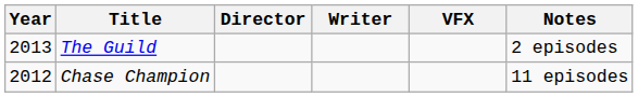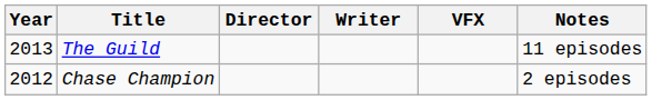 <table class="wikitable">
 <tr>
 <th>Year</th>
 <th>Title</th>
 <th width="65">Director</th>
 <th width="65">Writer</th>
 <th width="65">VFX</th>
 <th>Notes</th>
 </tr>
 <tr>
 <td>2013</td>
 <td><em><a href='#'>The Guild</a></em></td>
 <td></td>
 <td></td>
 <td></td>
-<td>2 episodes</td>
+<td>11 episodes</td>
 </tr>
 <tr>
 <td>2012</td>
 <td><em>Chase Champion</em></td>
 <td></td>
 <td></td>
 <td></td>
-<td>11 episodes</td>
+<td>2 episodes</td>
 </tr>
 </table>
